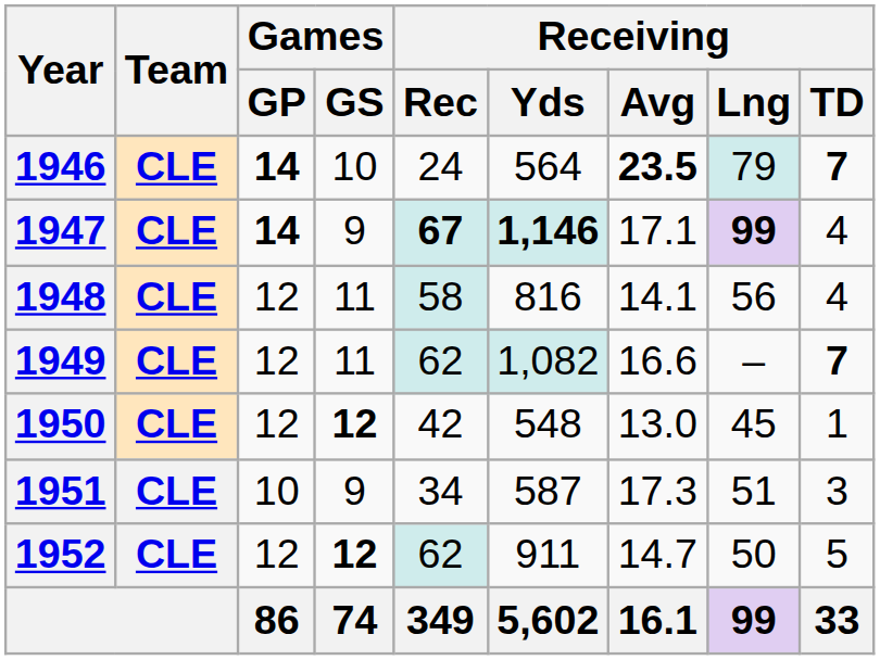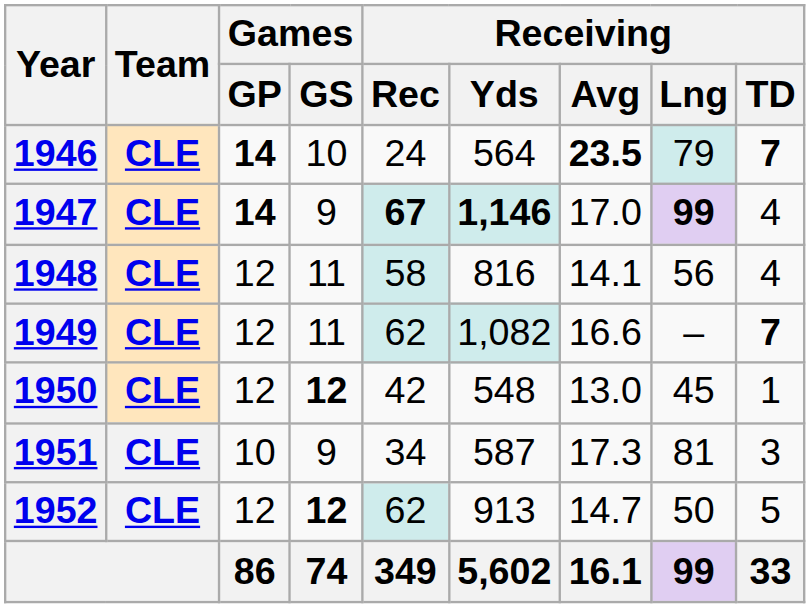 <table class="wikitable" style="text-align:center;">
 <tr>
 <th rowspan="2">Year</th>
 <th rowspan="2">Team</th>
 <th colspan="2">Games</th>
 <th colspan="5">Receiving</th>
 </tr>
 <tr>
 <th>GP</th>
 <th>GS</th>
 <th>Rec</th>
 <th>Yds</th>
 <th>Avg</th>
 <th>Lng</th>
 <th>TD</th>
 </tr>
 <tr>
 <th><a href='#'>1946</a></th>
 <th style="background:#ffe6bd;"><a href='#'>CLE</a></th>
 <td><strong>14</strong></td>
 <td>10</td>
 <td>24</td>
 <td>564</td>
 <td><strong>23.5</strong></td>
 <td style="background:#cfecec;">79</td>
 <td><strong>7</strong></td>
 </tr>
 <tr>
 <th><a href='#'>1947</a></th>
 <th style="background:#ffe6bd;"><a href='#'>CLE</a></th>
 <td><strong>14</strong></td>
 <td>9</td>
 <td style="background:#cfecec;"><strong>67</strong></td>
 <td style="background:#cfecec;"><strong>1,146</strong></td>
-<td>17.1</td>
+<td>17.0</td>
 <td style="background:#e0cef2;"><strong>99</strong></td>
 <td>4</td>
 </tr>
 <tr>
 <th><a href='#'>1948</a></th>
 <th style="background:#ffe6bd;"><a href='#'>CLE</a></th>
 <td>12</td>
 <td>11</td>
 <td style="background:#cfecec;">58</td>
 <td>816</td>
 <td>14.1</td>
 <td>56</td>
 <td>4</td>
 </tr>
 <tr>
 <th><a href='#'>1949</a></th>
 <th style="background:#ffe6bd;"><a href='#'>CLE</a></th>
 <td>12</td>
 <td>11</td>
 <td style="background:#cfecec;">62</td>
 <td style="background:#cfecec;">1,082</td>
 <td>16.6</td>
 <td>–</td>
 <td><strong>7</strong></td>
 </tr>
 <tr>
 <th><a href='#'>1950</a></th>
 <th style="background:#ffe6bd;"><a href='#'>CLE</a></th>
 <td>12</td>
 <td><strong>12</strong></td>
 <td>42</td>
 <td>548</td>
 <td>13.0</td>
 <td>45</td>
 <td>1</td>
 </tr>
 <tr>
 <th><a href='#'>1951</a></th>
 <th><a href='#'>CLE</a></th>
 <td>10</td>
 <td>9</td>
 <td>34</td>
 <td>587</td>
 <td>17.3</td>
-<td>51</td>
+<td>81</td>
 <td>3</td>
 </tr>
 <tr>
 <th><a href='#'>1952</a></th>
 <th><a href='#'>CLE</a></th>
 <td>12</td>
 <td><strong>12</strong></td>
 <td style="background:#cfecec;">62</td>
-<td>911</td>
+<td>913</td>
 <td>14.7</td>
 <td>50</td>
 <td>5</td>
 </tr>
 <tr>
 <th colspan="2"></th>
 <th>86</th>
 <th>74</th>
 <th>349</th>
 <th>5,602</th>
 <th>16.1</th>
 <th style="background:#e0cef2;">99</th>
 <th>33</th>
 </tr>
 </table>
